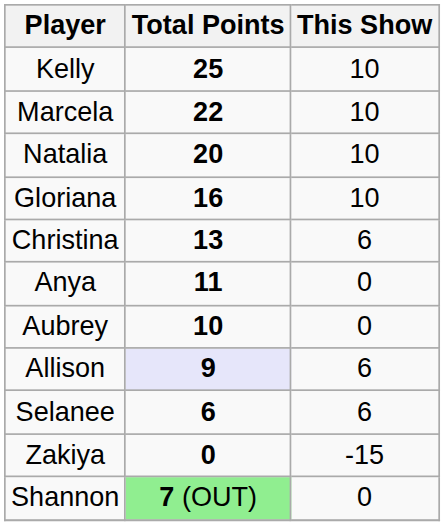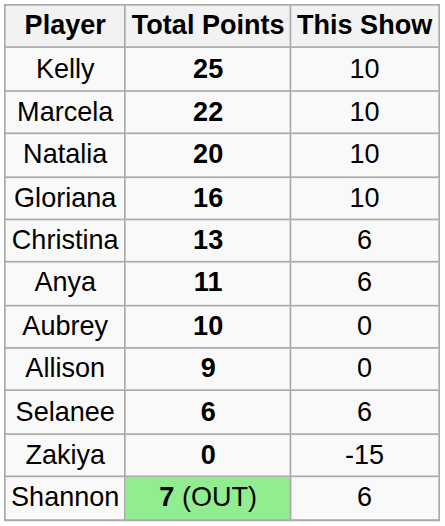 <table class="wikitable" style="text-align:center;">
 <tr>
 <th>Player</th>
 <th>Total Points</th>
 <th>This Show</th>
 </tr>
 <tr>
 <td>Kelly</td>
 <td><strong>25</strong></td>
 <td>10</td>
 </tr>
 <tr>
 <td>Marcela</td>
 <td><strong>22</strong></td>
 <td>10</td>
 </tr>
 <tr>
 <td>Natalia</td>
 <td><strong>20</strong></td>
 <td>10</td>
 </tr>
 <tr>
 <td>Gloriana</td>
 <td><strong>16</strong></td>
 <td>10</td>
 </tr>
 <tr>
 <td>Christina</td>
 <td><strong>13</strong></td>
 <td>6</td>
 </tr>
 <tr>
 <td>Anya</td>
 <td><strong>11</strong></td>
-<td>0</td>
+<td>6</td>
 </tr>
 <tr>
 <td>Aubrey</td>
 <td><strong>10</strong></td>
 <td>0</td>
 </tr>
 <tr>
 <td>Allison</td>
-<td style="background: lavender;"><strong>9</strong></td>
-<td>6</td>
+<td><strong>9</strong></td>
+<td>0</td>
 </tr>
 <tr>
 <td>Selanee</td>
 <td><strong>6</strong></td>
 <td>6</td>
 </tr>
 <tr>
 <td>Zakiya</td>
 <td><strong>0</strong></td>
 <td>-15</td>
 </tr>
 <tr>
 <td>Shannon</td>
 <td style="background: lightgreen;"><strong>7</strong> (OUT)</td>
-<td>0</td>
+<td>6</td>
 </tr>
 <tr>
 </tr>
 </table>
